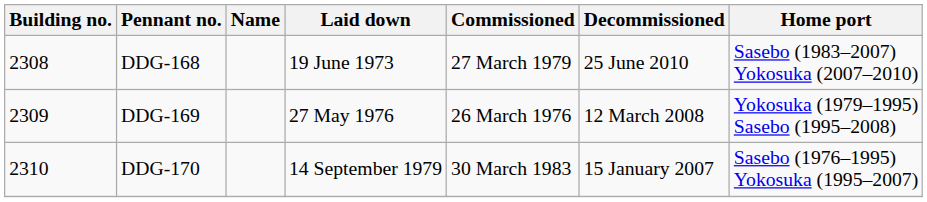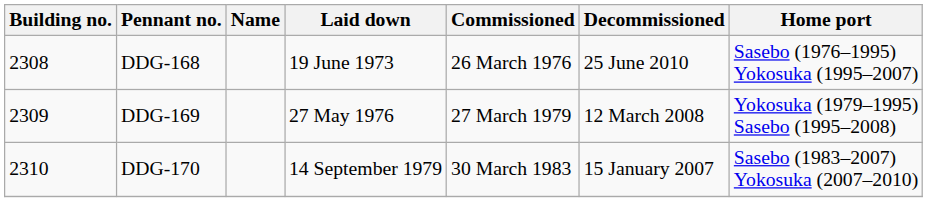 <table class=wikitable>
 <tr>
 <th>Building no.</th>
 <th>Pennant no.</th>
 <th>Name</th>
 <th>Laid down</th>
 <th>Commissioned</th>
 <th>Decommissioned</th>
 <th>Home port</th>
 </tr>
 <tr>
 <td>2308</td>
 <td>DDG-168</td>
 <td></td>
 <td>19 June 1973</td>
-<td>27 March 1979</td>
+<td>26 March 1976</td>
 <td>25 June 2010</td>
-<td><a href='#'>Sasebo</a> (1983–2007)<br><a href='#'>Yokosuka</a> (2007–2010)</td>
+<td><a href='#'>Sasebo</a> (1976–1995)<br> <a href='#'>Yokosuka</a> (1995–2007)</td>
 </tr>
 <tr>
 <td>2309</td>
 <td>DDG-169</td>
 <td></td>
 <td>27 May 1976</td>
-<td>26 March 1976</td>
+<td>27 March 1979</td>
 <td>12 March 2008</td>
 <td><a href='#'>Yokosuka</a> (1979–1995)<br><a href='#'>Sasebo</a> (1995–2008)</td>
 </tr>
 <tr>
 <td>2310</td>
 <td>DDG-170</td>
 <td></td>
 <td>14 September 1979</td>
 <td>30 March 1983</td>
 <td>15 January 2007</td>
-<td><a href='#'>Sasebo</a> (1976–1995)<br> <a href='#'>Yokosuka</a> (1995–2007)</td>
+<td><a href='#'>Sasebo</a> (1983–2007)<br><a href='#'>Yokosuka</a> (2007–2010)</td>
 </tr>
 <tr>
 </tr>
 </table>
